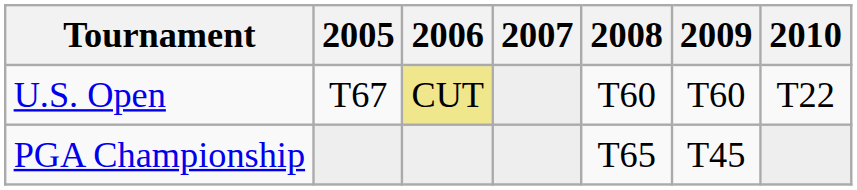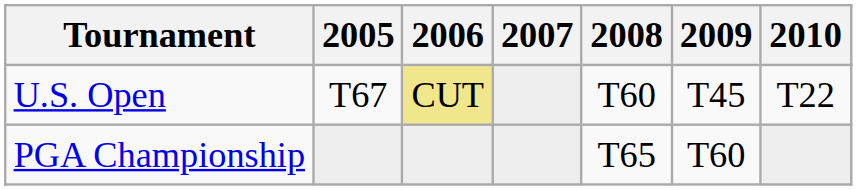 <table class="wikitable" style="font-size:95%;text-align:center;">
 <tr>
 <th>Tournament</th>
 <th>2005</th>
 <th>2006</th>
 <th>2007</th>
 <th>2008</th>
 <th>2009</th>
 <th>2010</th>
 </tr>
 <tr>
 <td align=left><a href='#'>U.S. Open</a></td>
 <td>T67</td>
 <td style="background: khaki;">CUT</td>
 <td style="background:#eeeeee;"></td>
 <td>T60</td>
-<td>T60</td>
+<td>T45</td>
 <td>T22</td>
 </tr>
 <tr>
 <td align=left><a href='#'>PGA Championship</a></td>
 <td style="background:#eeeeee;"></td>
 <td style="background:#eeeeee;"></td>
 <td style="background:#eeeeee;"></td>
 <td>T65</td>
-<td>T45</td>
+<td>T60</td>
 <td style="background:#eeeeee;"></td>
 </tr>
 </table>
